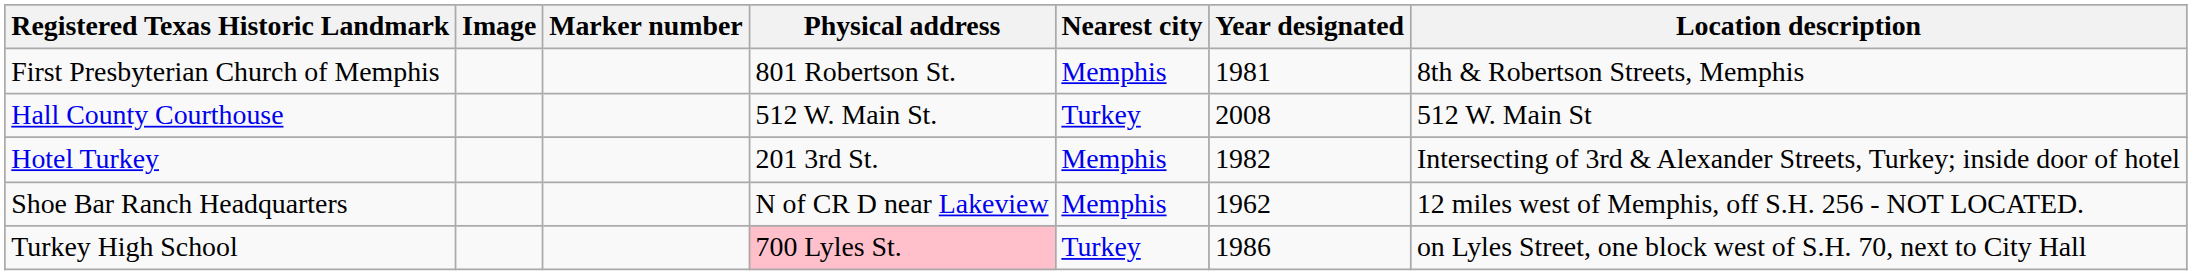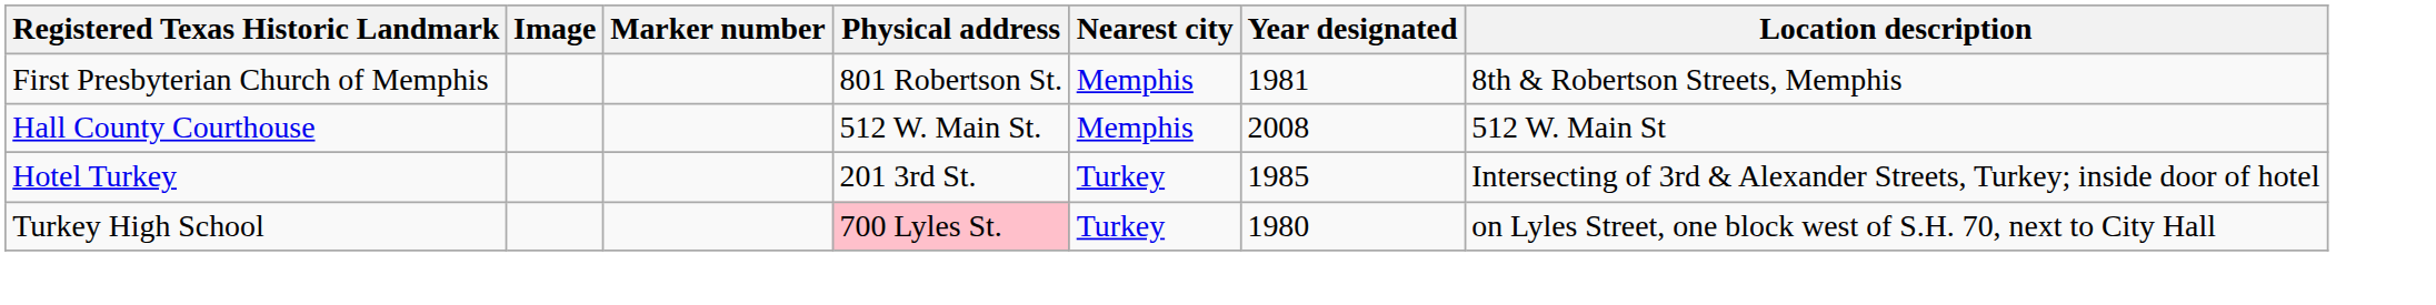 <table class="wikitable sortable">
 <tr>
 <th>Registered Texas Historic Landmark</th>
 <th>Image</th>
 <th>Marker number</th>
 <th>Physical address</th>
 <th>Nearest city</th>
 <th>Year designated</th>
 <th>Location description</th>
 </tr>
 <tr>
 <td>First Presbyterian Church of Memphis</td>
 <td></td>
 <td></td>
 <td>801 Robertson St.<br></td>
 <td><a href='#'>Memphis</a></td>
 <td>1981</td>
 <td>8th & Robertson Streets, Memphis</td>
 </tr>
 <tr>
 <td><a href='#'>Hall County Courthouse</a></td>
 <td></td>
 <td></td>
 <td>512 W. Main St.<br></td>
-<td><a href='#'>Turkey</a></td>
+<td><a href='#'>Memphis</a></td>
 <td>2008</td>
 <td>512 W. Main St</td>
 </tr>
 <tr>
 <td><a href='#'>Hotel Turkey</a></td>
 <td></td>
 <td></td>
 <td>201 3rd St.<br></td>
-<td><a href='#'>Memphis</a></td>
-<td>1982</td>
+<td><a href='#'>Turkey</a></td>
+<td>1985</td>
 <td>Intersecting of 3rd & Alexander Streets, Turkey; inside door of hotel</td>
-</tr>
-<tr>
-<td>Shoe Bar Ranch Headquarters</td>
-<td></td>
-<td></td>
-<td>N of CR D near <a href='#'>Lakeview</a><br></td>
-<td><a href='#'>Memphis</a></td>
-<td>1962</td>
-<td>12 miles west of Memphis, off S.H. 256 - NOT LOCATED.</td>
 </tr>
 <tr>
 <td>Turkey High School</td>
 <td></td>
 <td></td>
 <td style="background: pink;">700 Lyles St.<br></td>
 <td><a href='#'>Turkey</a></td>
-<td>1986</td>
+<td>1980</td>
 <td>on Lyles Street, one block west of S.H. 70, next to City Hall</td>
 </tr>
 </table>
